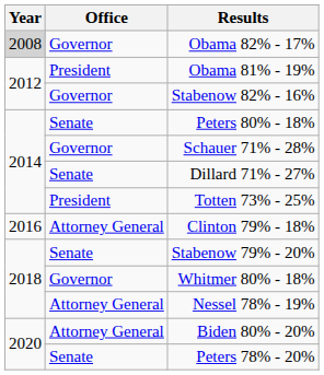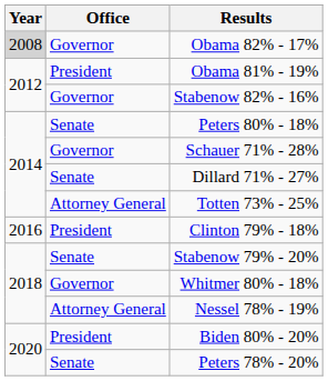 <table class=wikitable>
 <tr>
 <th>Year</th>
 <th>Office</th>
 <th>Results</th>
 </tr>
 <tr>
 <td style="background: lightgrey;">2008</td>
 <td><a href='#'>Governor</a></td>
 <td align="right" ><a href='#'>Obama</a> 82% - 17%</td>
 </tr>
 <tr>
 <td rowspan=2>2012</td>
 <td><a href='#'>President</a></td>
 <td align="right" ><a href='#'>Obama</a> 81% - 19%</td>
 </tr>
 <tr>
 <td><a href='#'>Governor</a></td>
 <td align="right" ><a href='#'>Stabenow</a> 82% - 16%</td>
 </tr>
 <tr>
 <td rowspan=4>2014</td>
 <td><a href='#'>Senate</a></td>
 <td align="right" ><a href='#'>Peters</a> 80% - 18%</td>
 </tr>
 <tr>
 <td><a href='#'>Governor</a></td>
 <td align="right" ><a href='#'>Schauer</a> 71% - 28%</td>
 </tr>
 <tr>
 <td><a href='#'>Senate</a></td>
 <td align="right" >Dillard 71% - 27%</td>
 </tr>
 <tr>
-<td><a href='#'>President</a></td>
+<td><a href='#'>Attorney General</a></td>
 <td align="right" ><a href='#'>Totten</a> 73% - 25%</td>
 </tr>
 <tr>
 <td>2016</td>
-<td><a href='#'>Attorney General</a></td>
+<td><a href='#'>President</a></td>
 <td align="right" ><a href='#'>Clinton</a> 79% - 18%</td>
 </tr>
 <tr>
 <td rowspan=3>2018</td>
 <td><a href='#'>Senate</a></td>
 <td align="right" ><a href='#'>Stabenow</a> 79% - 20%</td>
 </tr>
 <tr>
 <td><a href='#'>Governor</a></td>
 <td align="right" ><a href='#'>Whitmer</a> 80% - 18%</td>
 </tr>
 <tr>
 <td><a href='#'>Attorney General</a></td>
 <td align="right" ><a href='#'>Nessel</a> 78% - 19%</td>
 </tr>
 <tr>
 <td rowspan=2>2020</td>
-<td><a href='#'>Attorney General</a></td>
+<td><a href='#'>President</a></td>
 <td align="right" ><a href='#'>Biden</a> 80% - 20%</td>
 </tr>
 <tr>
 <td><a href='#'>Senate</a></td>
 <td align="right" ><a href='#'>Peters</a> 78% - 20%</td>
 </tr>
 </table>
